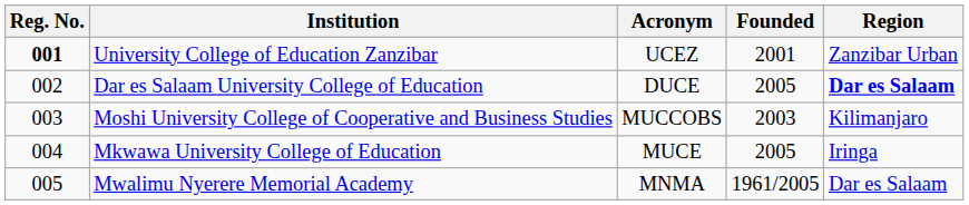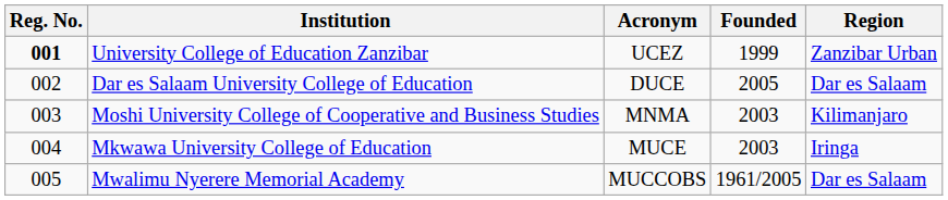 <table class="wikitable sortable" border="1">
 <tr>
 <th>Reg. No.</th>
 <th>Institution</th>
 <th>Acronym</th>
 <th>Founded</th>
 <th>Region</th>
 </tr>
 <tr>
 <td align=center><strong>001</strong></td>
 <td><a href='#'>University College of Education Zanzibar</a></td>
 <td align=center>UCEZ</td>
-<td align=center>2001</td>
+<td align=center>1999</td>
 <td><a href='#'>Zanzibar Urban</a></td>
 </tr>
 <tr>
 <td align=center>002</td>
 <td><a href='#'>Dar es Salaam University College of Education</a></td>
 <td align=center>DUCE</td>
 <td align=center>2005</td>
-<td><strong><a href='#'>Dar es Salaam</a></strong></td>
+<td><a href='#'>Dar es Salaam</a></td>
 </tr>
 <tr>
 <td align=center>003</td>
 <td><a href='#'>Moshi University College of Cooperative and Business Studies</a></td>
-<td align=center>MUCCOBS</td>
+<td align=center>MNMA</td>
 <td align=center>2003</td>
 <td><a href='#'>Kilimanjaro</a></td>
 </tr>
 <tr>
 <td align=center>004</td>
 <td><a href='#'>Mkwawa University College of Education</a></td>
 <td align=center>MUCE</td>
-<td align=center>2005</td>
+<td align=center>2003</td>
 <td><a href='#'>Iringa</a></td>
 </tr>
 <tr>
 <td align=center>005</td>
 <td><a href='#'>Mwalimu Nyerere Memorial Academy</a></td>
-<td align=center>MNMA</td>
+<td align=center>MUCCOBS</td>
 <td align=center>1961/2005</td>
 <td><a href='#'>Dar es Salaam</a></td>
 </tr>
 </table>
